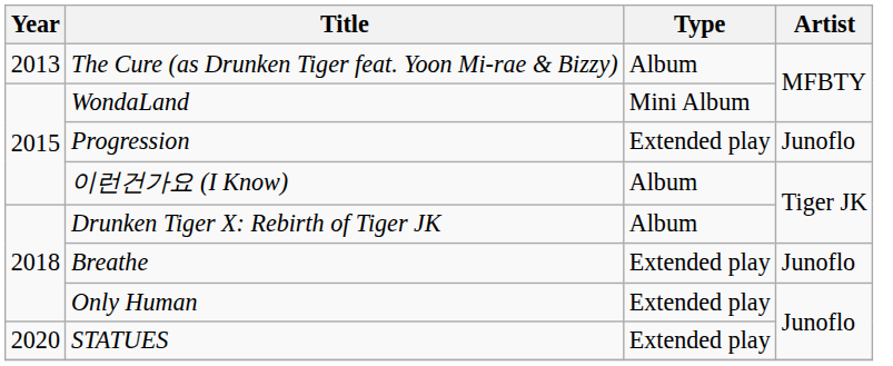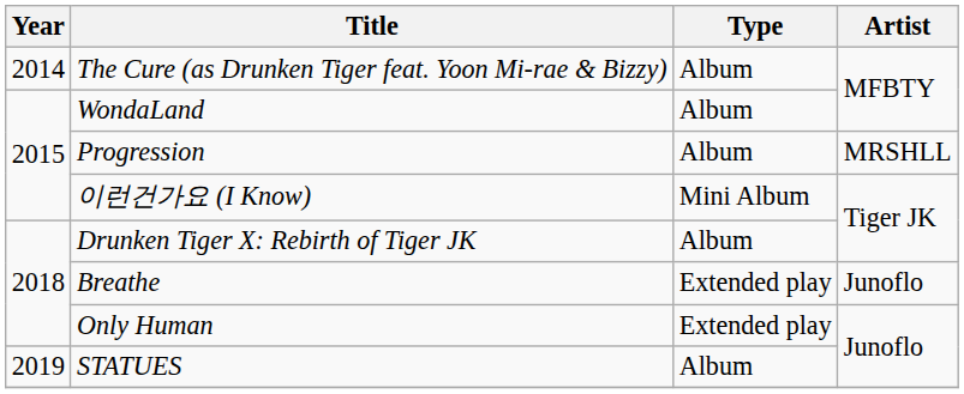 <table class=wikitable>
 <tr>
 <th>Year</th>
 <th>Title</th>
 <th>Type</th>
 <th>Artist</th>
 </tr>
 <tr>
-<td>2013</td>
+<td>2014</td>
 <td><em>The Cure (as Drunken Tiger feat. Yoon Mi-rae & Bizzy)</em></td>
 <td>Album</td>
 <td rowspan="2">MFBTY</td>
 </tr>
 <tr>
 <td rowspan="3">2015</td>
 <td><em>WondaLand</em></td>
-<td>Mini Album</td>
+<td>Album</td>
 </tr>
 <tr>
 <td><em>Progression</em></td>
-<td>Extended play</td>
-<td>Junoflo</td>
+<td>Album</td>
+<td>MRSHLL</td>
 </tr>
 <tr>
 <td><em>이런건가요 (I Know)</em></td>
-<td>Album</td>
+<td>Mini Album</td>
 <td rowspan="2">Tiger JK</td>
 </tr>
 <tr>
 <td rowspan="3">2018</td>
 <td><em>Drunken Tiger X: Rebirth of Tiger JK</em></td>
 <td>Album</td>
 </tr>
 <tr>
 <td><em>Breathe</em></td>
 <td>Extended play</td>
 <td>Junoflo</td>
 </tr>
 <tr>
 <td><em>Only Human</em></td>
 <td>Extended play</td>
 <td rowspan="2">Junoflo</td>
 </tr>
 <tr>
-<td>2020</td>
+<td>2019</td>
 <td><em>STATUES</em></td>
-<td>Extended play</td>
+<td>Album</td>
 </tr>
 <tr>
 </tr>
 </table>
